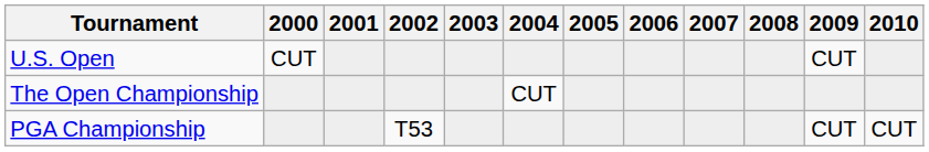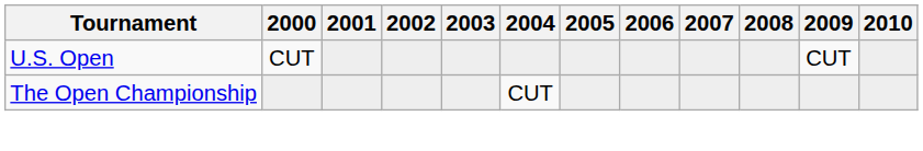 <table class="wikitable" style="font-size:95%;text-align:center;">
 <tr>
 <th>Tournament</th>
 <th>2000</th>
 <th>2001</th>
 <th>2002</th>
 <th>2003</th>
 <th>2004</th>
 <th>2005</th>
 <th>2006</th>
 <th>2007</th>
 <th>2008</th>
 <th>2009</th>
 <th>2010</th>
 </tr>
 <tr>
 <td align=left><a href='#'>U.S. Open</a></td>
 <td>CUT</td>
 <td style="background:#eeeeee;"></td>
 <td style="background:#eeeeee;"></td>
 <td style="background:#eeeeee;"></td>
 <td style="background:#eeeeee;"></td>
 <td style="background:#eeeeee;"></td>
 <td style="background:#eeeeee;"></td>
 <td style="background:#eeeeee;"></td>
 <td style="background:#eeeeee;"></td>
 <td>CUT</td>
 <td style="background:#eeeeee;"></td>
 </tr>
 <tr>
 <td align=left><a href='#'>The Open Championship</a></td>
 <td style="background:#eeeeee;"></td>
 <td style="background:#eeeeee;"></td>
 <td style="background:#eeeeee;"></td>
 <td style="background:#eeeeee;"></td>
 <td>CUT</td>
 <td style="background:#eeeeee;"></td>
 <td style="background:#eeeeee;"></td>
 <td style="background:#eeeeee;"></td>
 <td style="background:#eeeeee;"></td>
 <td style="background:#eeeeee;"></td>
 <td style="background:#eeeeee;"></td>
 </tr>
-<tr>
-<td align=left><a href='#'>PGA Championship</a></td>
-<td style="background:#eeeeee;"></td>
-<td style="background:#eeeeee;"></td>
-<td>T53</td>
-<td style="background:#eeeeee;"></td>
-<td style="background:#eeeeee;"></td>
-<td style="background:#eeeeee;"></td>
-<td style="background:#eeeeee;"></td>
-<td style="background:#eeeeee;"></td>
-<td style="background:#eeeeee;"></td>
-<td>CUT</td>
-<td>CUT</td>
-</tr>
 </table>
